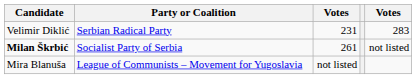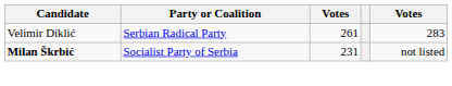 <table style="width:600px;" class="wikitable">
 <tr>
 <th>Candidate</th>
 <th>Party or Coalition</th>
 <th>Votes</th>
 <th></th>
 <th>Votes</th>
 </tr>
 <tr>
 <td align="left">Velimir Diklić</td>
 <td align="left"><a href='#'>Serbian Radical Party</a></td>
-<td align="right">231</td>
+<td align="right">261</td>
 <th align="left"></th>
 <td align="right">283</td>
 </tr>
 <tr>
 <td align="left"><strong>Milan Škrbić</strong></td>
 <td align="left"><a href='#'>Socialist Party of Serbia</a></td>
-<td align="right">261</td>
+<td align="right">231</td>
 <th align="left"></th>
 <td align="right">not listed</td>
 </tr>
-<tr>
-<td align="left">Mira Blanuša</td>
-<td align="left"><a href='#'>League of Communists – Movement for Yugoslavia</a></td>
-<td align="right">not listed</td>
-<th align="left"></th>
-<td align="right"></td>
-</tr>
 </table>
